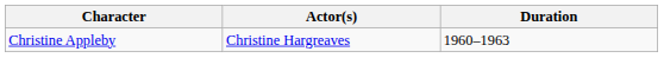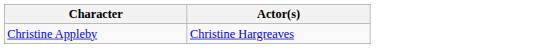 <table class="wikitable">
 <tr>
 <th scope="col" style="width:230px;">Character</th>
 <th scope="col" style="width:230px;">Actor(s)</th>
-<th scope="col" style="width:230px;">Duration</th>
 </tr>
 <tr>
 <td><a href='#'>Christine Appleby</a></td>
 <td><a href='#'>Christine Hargreaves</a></td>
-<td>1960–1963</td>
 </tr>
 </table>
